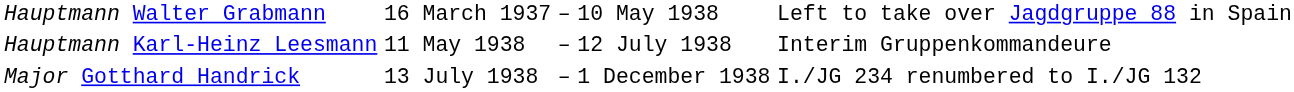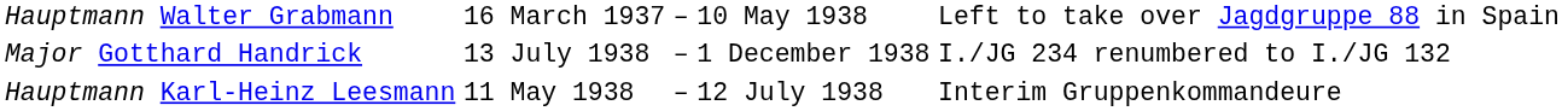 <table>
 <tr>
 <td><em>Hauptmann</em> <a href='#'>Walter Grabmann</a></td>
 <td>16 March 1937</td>
 <td>–</td>
 <td>10 May 1938</td>
 <td>Left to take over <a href='#'>Jagdgruppe 88</a> in Spain</td>
 </tr>
 <tr>
+<td><em>Major</em> <a href='#'>Gotthard Handrick</a></td>
+<td>13 July 1938</td>
+<td>–</td>
+<td>1 December 1938</td>
+<td>I./JG 234 renumbered to I./JG 132</td>
+</tr>
+<tr>
 <td><em>Hauptmann</em> <a href='#'>Karl-Heinz Leesmann</a></td>
 <td>11 May 1938</td>
 <td>–</td>
 <td>12 July 1938</td>
 <td>Interim Gruppenkommandeure</td>
 </tr>
-<tr>
-<td><em>Major</em> <a href='#'>Gotthard Handrick</a></td>
-<td>13 July 1938</td>
-<td>–</td>
-<td>1 December 1938</td>
-<td>I./JG 234 renumbered to I./JG 132</td>
-</tr>
 </table>
